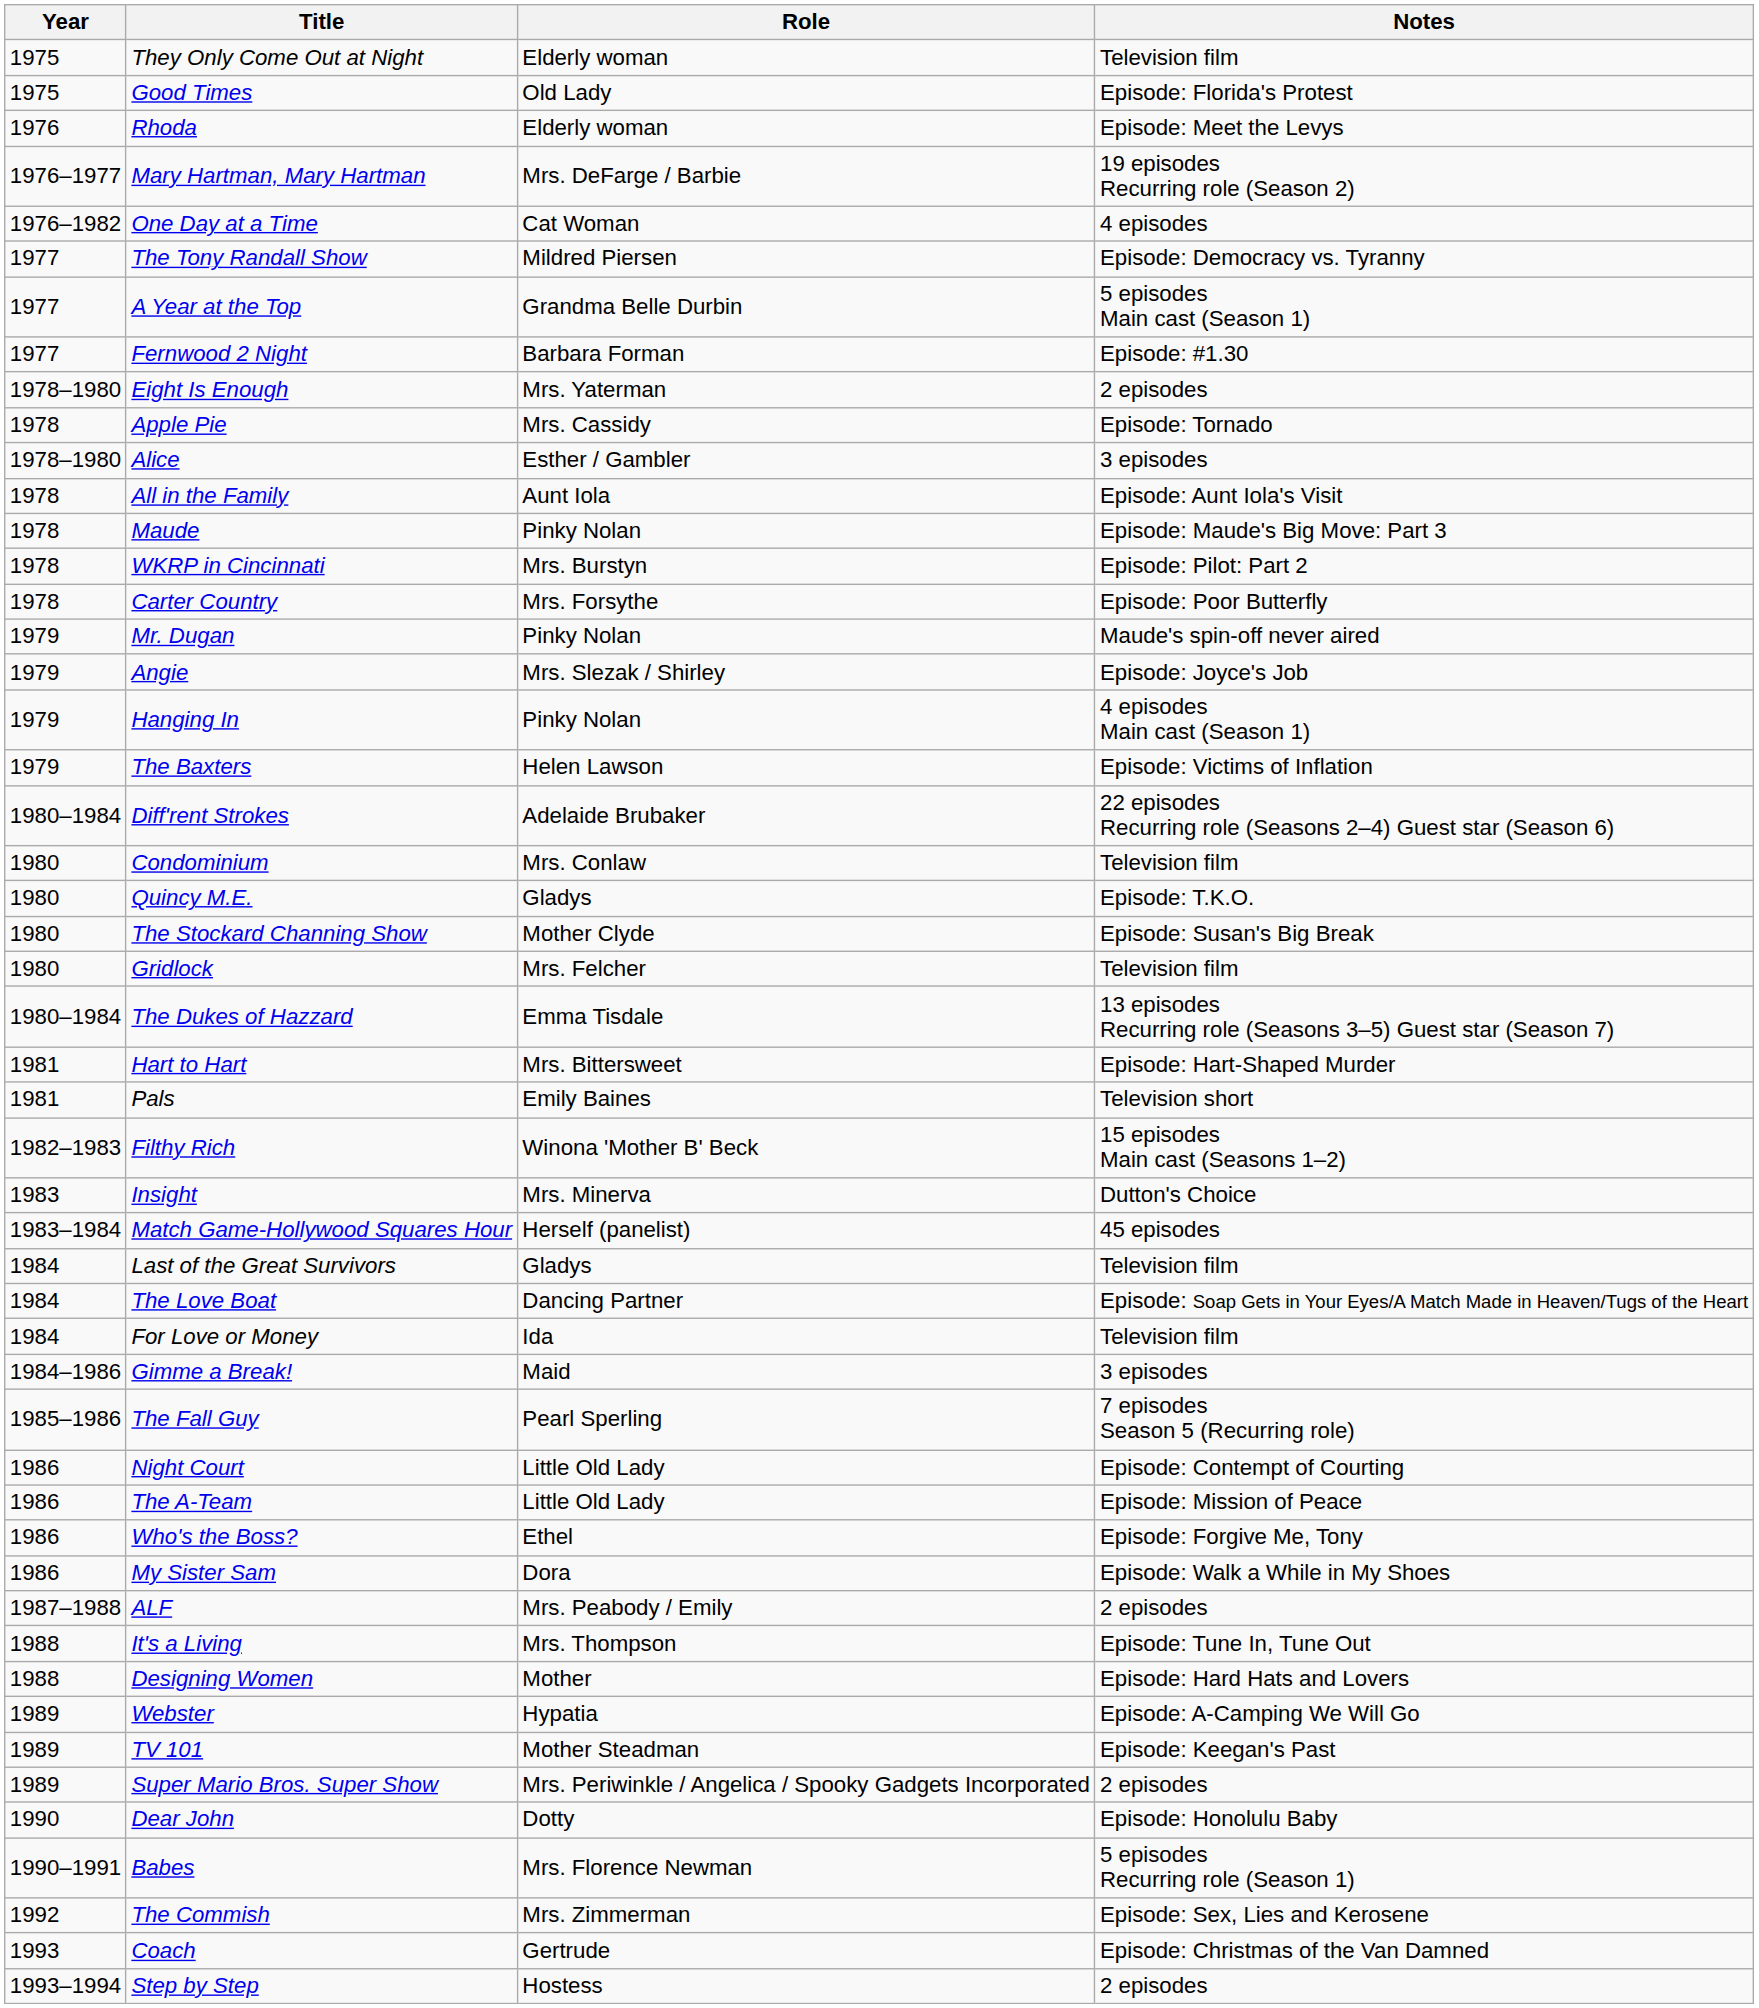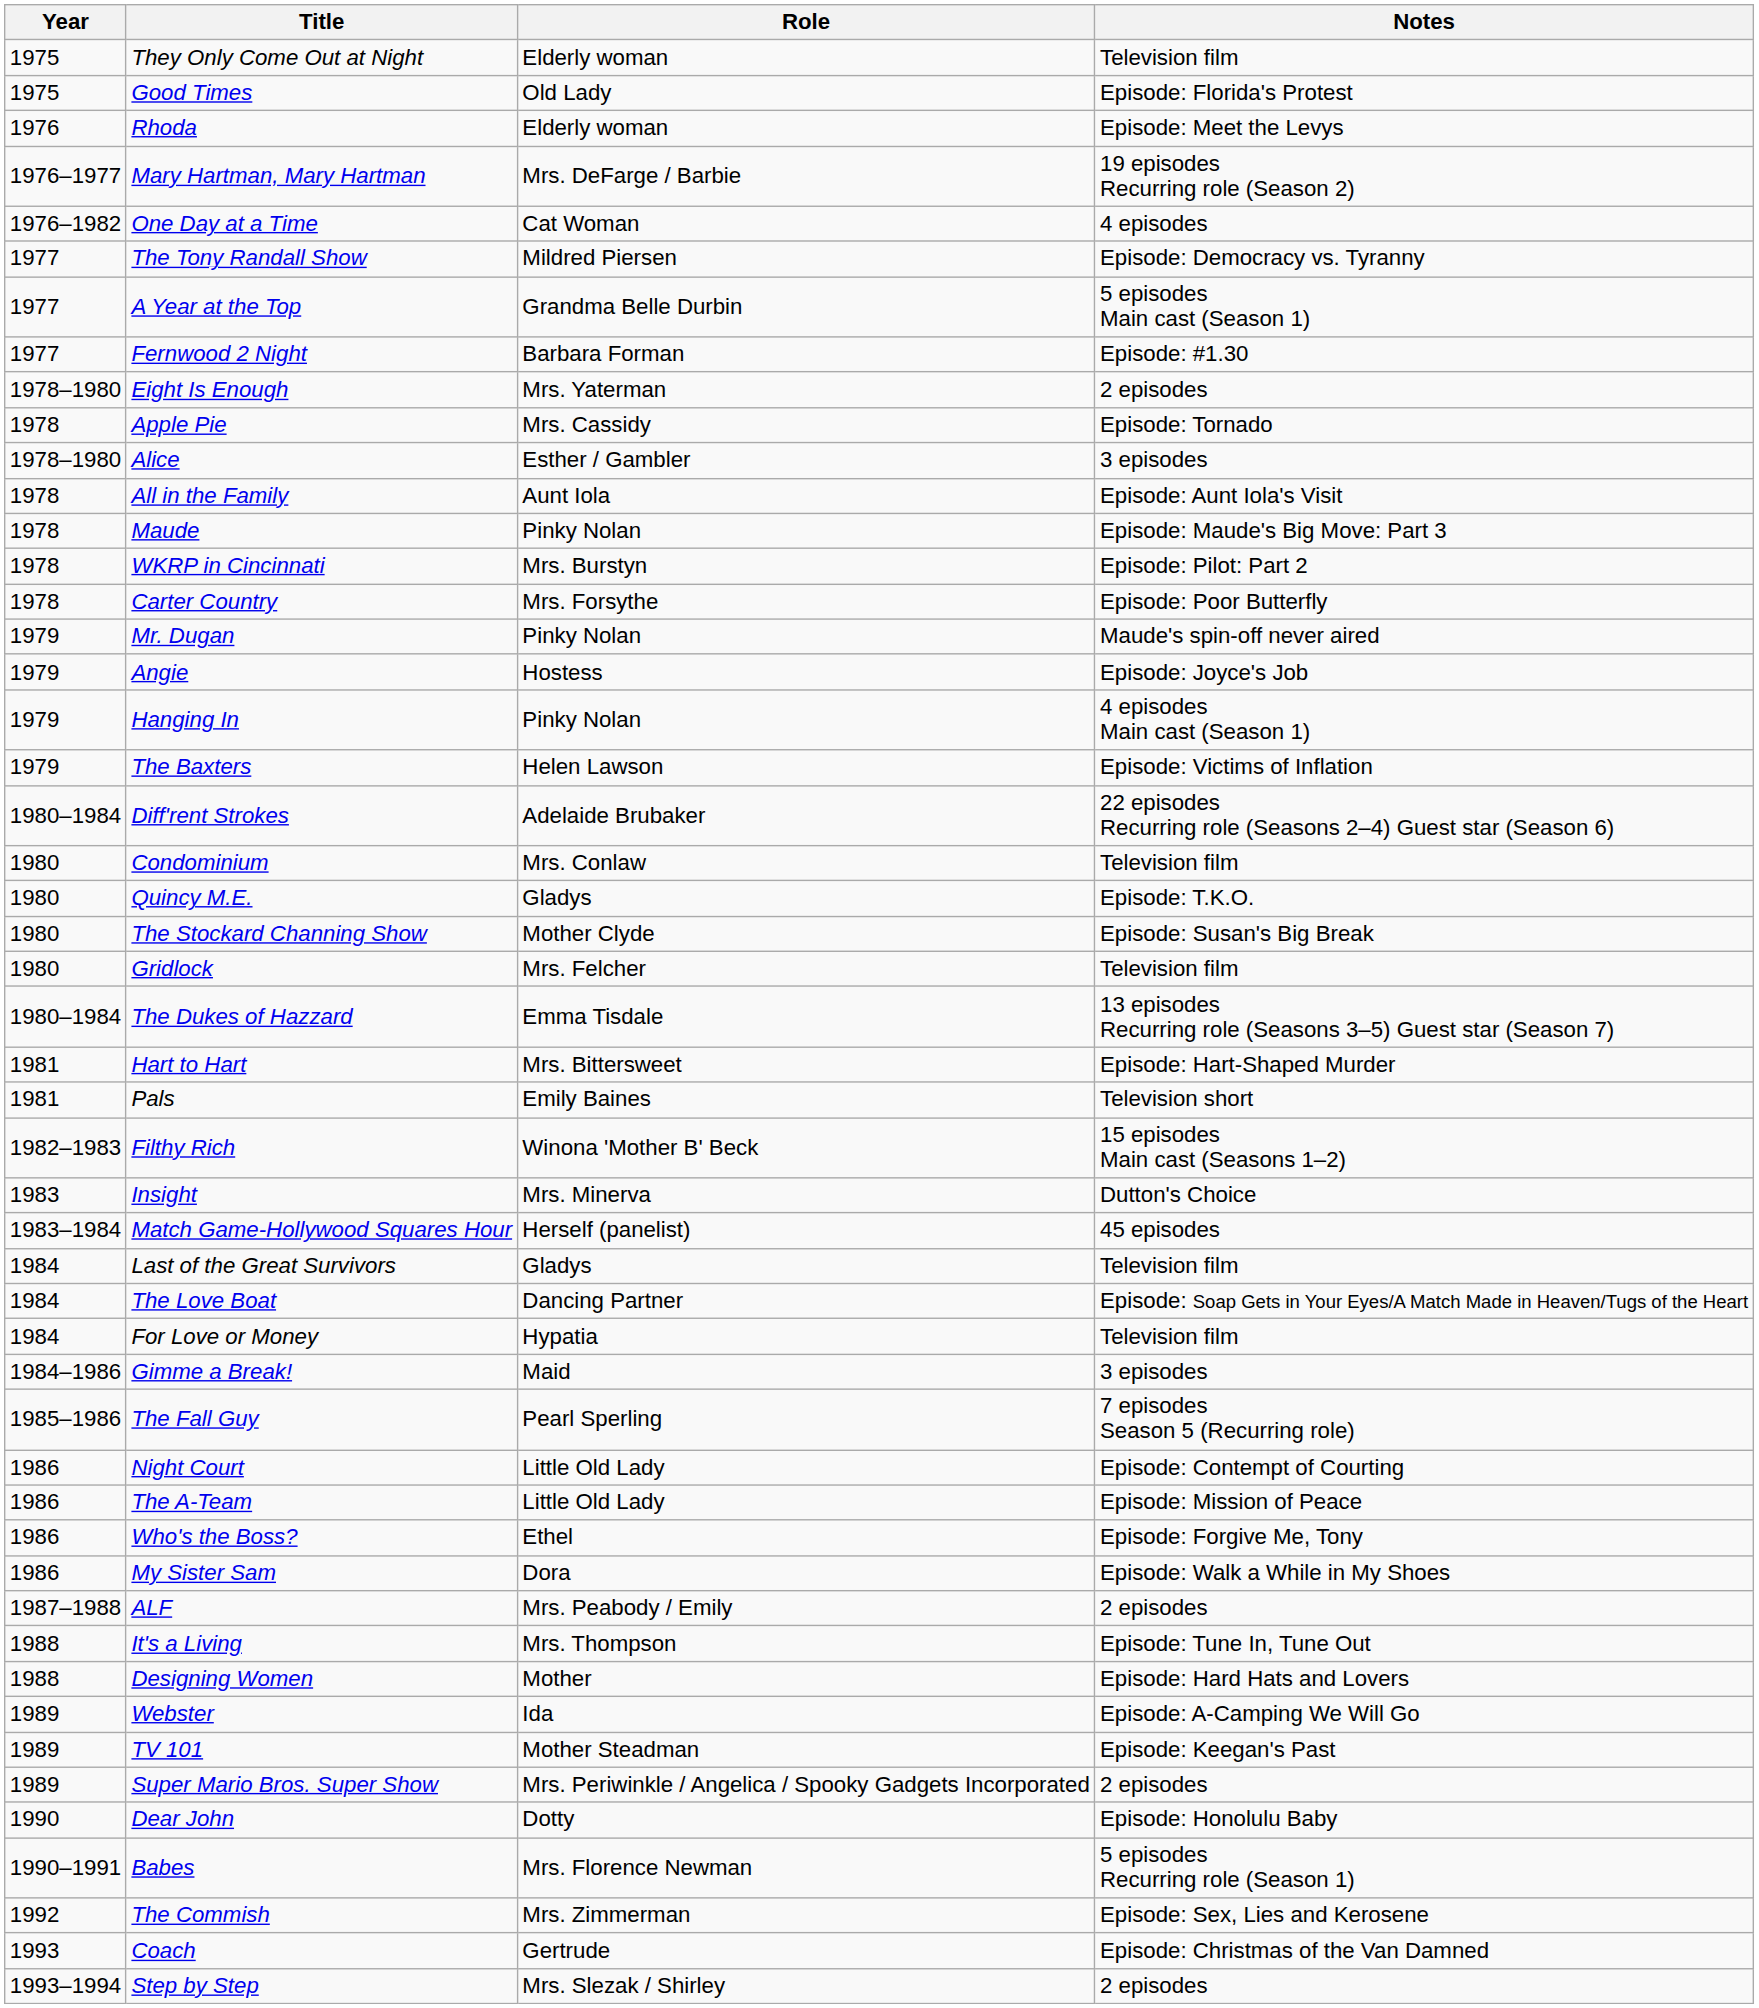 <table class="wikitable sortable">
 <tr>
 <th>Year</th>
 <th>Title</th>
 <th>Role</th>
 <th class="unsortable">Notes</th>
 </tr>
 <tr>
 <td>1975</td>
 <td><em>They Only Come Out at Night</em></td>
 <td>Elderly woman</td>
 <td>Television film</td>
 </tr>
 <tr>
 <td>1975</td>
 <td><em><a href='#'>Good Times</a></em></td>
 <td>Old Lady</td>
 <td>Episode: Florida's Protest</td>
 </tr>
 <tr>
 <td>1976</td>
 <td><em><a href='#'>Rhoda</a></em></td>
 <td>Elderly woman</td>
 <td>Episode: Meet the Levys</td>
 </tr>
 <tr>
 <td>1976–1977</td>
 <td><em><a href='#'>Mary Hartman, Mary Hartman</a></em></td>
 <td>Mrs. DeFarge / Barbie</td>
 <td>19 episodes <br> Recurring role (Season 2)</td>
 </tr>
 <tr>
 <td>1976–1982</td>
 <td><em><a href='#'>One Day at a Time</a></em></td>
 <td>Cat Woman</td>
 <td>4 episodes</td>
 </tr>
 <tr>
 <td>1977</td>
 <td><em><a href='#'>The Tony Randall Show</a></em></td>
 <td>Mildred Piersen</td>
 <td>Episode: Democracy vs. Tyranny</td>
 </tr>
 <tr>
 <td>1977</td>
 <td><em><a href='#'>A Year at the Top</a></em></td>
 <td>Grandma Belle Durbin</td>
 <td>5 episodes <br> Main cast (Season 1)</td>
 </tr>
 <tr>
 <td>1977</td>
 <td><em><a href='#'>Fernwood 2 Night</a></em></td>
 <td>Barbara Forman</td>
 <td>Episode: #1.30</td>
 </tr>
 <tr>
 <td>1978–1980</td>
 <td><em><a href='#'>Eight Is Enough</a></em></td>
 <td>Mrs. Yaterman</td>
 <td>2 episodes</td>
 </tr>
 <tr>
 <td>1978</td>
 <td><em><a href='#'>Apple Pie</a></em></td>
 <td>Mrs. Cassidy</td>
 <td>Episode: Tornado</td>
 </tr>
 <tr>
 <td>1978–1980</td>
 <td><em><a href='#'>Alice</a></em></td>
 <td>Esther / Gambler</td>
 <td>3 episodes</td>
 </tr>
 <tr>
 <td>1978</td>
 <td><em><a href='#'>All in the Family</a></em></td>
 <td>Aunt Iola</td>
 <td>Episode: Aunt Iola's Visit</td>
 </tr>
 <tr>
 <td>1978</td>
 <td><em><a href='#'>Maude</a></em></td>
 <td>Pinky Nolan</td>
 <td>Episode: Maude's Big Move: Part 3</td>
 </tr>
 <tr>
 <td>1978</td>
 <td><em><a href='#'>WKRP in Cincinnati</a></em></td>
 <td>Mrs. Burstyn</td>
 <td>Episode: Pilot: Part 2</td>
 </tr>
 <tr>
 <td>1978</td>
 <td><em><a href='#'>Carter Country</a></em></td>
 <td>Mrs. Forsythe</td>
 <td>Episode: Poor Butterfly</td>
 </tr>
 <tr>
 <td>1979</td>
 <td><em><a href='#'>Mr. Dugan</a></em></td>
 <td>Pinky Nolan</td>
 <td>Maude's spin-off never aired</td>
 </tr>
 <tr>
 <td>1979</td>
 <td><em><a href='#'>Angie</a></em></td>
-<td>Mrs. Slezak / Shirley</td>
+<td>Hostess</td>
 <td>Episode: Joyce's Job</td>
 </tr>
 <tr>
 <td>1979</td>
 <td><em><a href='#'>Hanging In</a></em></td>
 <td>Pinky Nolan</td>
 <td>4 episodes <br> Main cast (Season 1)</td>
 </tr>
 <tr>
 <td>1979</td>
 <td><em><a href='#'>The Baxters</a></em></td>
 <td>Helen Lawson</td>
 <td>Episode: Victims of Inflation</td>
 </tr>
 <tr>
 <td>1980–1984</td>
 <td><em><a href='#'>Diff'rent Strokes</a></em></td>
 <td>Adelaide Brubaker</td>
 <td>22 episodes <br> Recurring role (Seasons 2–4) Guest star (Season 6)</td>
 </tr>
 <tr>
 <td>1980</td>
 <td><em><a href='#'>Condominium</a></em></td>
 <td>Mrs. Conlaw</td>
 <td>Television film</td>
 </tr>
 <tr>
 <td>1980</td>
 <td><em><a href='#'>Quincy M.E.</a></em></td>
 <td>Gladys</td>
 <td>Episode: T.K.O.</td>
 </tr>
 <tr>
 <td>1980</td>
 <td><em><a href='#'>The Stockard Channing Show</a></em></td>
 <td>Mother Clyde</td>
 <td>Episode: Susan's Big Break</td>
 </tr>
 <tr>
 <td>1980</td>
 <td><em><a href='#'>Gridlock</a></em></td>
 <td>Mrs. Felcher</td>
 <td>Television film</td>
 </tr>
 <tr>
 <td>1980–1984</td>
 <td><em><a href='#'>The Dukes of Hazzard</a></em></td>
 <td>Emma Tisdale</td>
 <td>13 episodes <br> Recurring role (Seasons 3–5) Guest star (Season 7)</td>
 </tr>
 <tr>
 <td>1981</td>
 <td><em><a href='#'>Hart to Hart</a></em></td>
 <td>Mrs. Bittersweet</td>
 <td>Episode: Hart-Shaped Murder</td>
 </tr>
 <tr>
 <td>1981</td>
 <td><em>Pals</em></td>
 <td>Emily Baines</td>
 <td>Television short</td>
 </tr>
 <tr>
 <td>1982–1983</td>
 <td><em><a href='#'>Filthy Rich</a></em></td>
 <td>Winona 'Mother B' Beck</td>
 <td>15 episodes <br> Main cast (Seasons 1–2)</td>
 </tr>
 <tr>
 <td>1983</td>
 <td><em><a href='#'>Insight</a></em></td>
 <td>Mrs. Minerva</td>
 <td>Dutton's Choice</td>
 </tr>
 <tr>
 <td>1983–1984</td>
 <td><em><a href='#'>Match Game-Hollywood Squares Hour</a></em></td>
 <td>Herself (panelist)</td>
 <td>45 episodes</td>
 </tr>
 <tr>
 <td>1984</td>
 <td><em>Last of the Great Survivors</em></td>
 <td>Gladys</td>
 <td>Television film</td>
 </tr>
 <tr>
 <td>1984</td>
 <td><em><a href='#'>The Love Boat</a></em></td>
 <td>Dancing Partner</td>
 <td>Episode: <small> Soap Gets in Your Eyes/A Match Made in Heaven/Tugs of the Heart </small></td>
 </tr>
 <tr>
 <td>1984</td>
 <td><em>For Love or Money</em></td>
-<td>Ida</td>
+<td>Hypatia</td>
 <td>Television film</td>
 </tr>
 <tr>
 <td>1984–1986</td>
 <td><em><a href='#'>Gimme a Break!</a></em></td>
 <td>Maid</td>
 <td>3 episodes</td>
 </tr>
 <tr>
 <td>1985–1986</td>
 <td><em><a href='#'>The Fall Guy</a></em></td>
 <td>Pearl Sperling</td>
 <td>7 episodes <br> Season 5 (Recurring role)</td>
 </tr>
 <tr>
 <td>1986</td>
 <td><em><a href='#'>Night Court</a></em></td>
 <td>Little Old Lady</td>
 <td>Episode: Contempt of Courting</td>
 </tr>
 <tr>
 <td>1986</td>
 <td><em><a href='#'>The A-Team</a></em></td>
 <td>Little Old Lady</td>
 <td>Episode: Mission of Peace</td>
 </tr>
 <tr>
 <td>1986</td>
 <td><em><a href='#'>Who's the Boss?</a></em></td>
 <td>Ethel</td>
 <td>Episode: Forgive Me, Tony</td>
 </tr>
 <tr>
 <td>1986</td>
 <td><em><a href='#'>My Sister Sam</a></em></td>
 <td>Dora</td>
 <td>Episode: Walk a While in My Shoes</td>
 </tr>
 <tr>
 <td>1987–1988</td>
 <td><em><a href='#'>ALF</a></em></td>
 <td>Mrs. Peabody / Emily</td>
 <td>2 episodes</td>
 </tr>
 <tr>
 <td>1988</td>
 <td><em><a href='#'>It's a Living</a></em></td>
 <td>Mrs. Thompson</td>
 <td>Episode: Tune In, Tune Out</td>
 </tr>
 <tr>
 <td>1988</td>
 <td><em><a href='#'>Designing Women</a></em></td>
 <td>Mother</td>
 <td>Episode: Hard Hats and Lovers</td>
 </tr>
 <tr>
 <td>1989</td>
 <td><em><a href='#'>Webster</a></em></td>
-<td>Hypatia</td>
+<td>Ida</td>
 <td>Episode: A-Camping We Will Go</td>
 </tr>
 <tr>
 <td>1989</td>
 <td><em><a href='#'>TV 101</a></em></td>
 <td>Mother Steadman</td>
 <td>Episode: Keegan's Past</td>
 </tr>
 <tr>
 <td>1989</td>
 <td><em><a href='#'>Super Mario Bros. Super Show</a></em></td>
 <td>Mrs. Periwinkle / Angelica / Spooky Gadgets Incorporated</td>
 <td>2 episodes</td>
 </tr>
 <tr>
 <td>1990</td>
 <td><em><a href='#'>Dear John</a></em></td>
 <td>Dotty</td>
 <td>Episode: Honolulu Baby</td>
 </tr>
 <tr>
 <td>1990–1991</td>
 <td><em><a href='#'>Babes</a></em></td>
 <td>Mrs. Florence Newman</td>
 <td>5 episodes <br> Recurring role (Season 1)</td>
 </tr>
 <tr>
 <td>1992</td>
 <td><em><a href='#'>The Commish</a></em></td>
 <td>Mrs. Zimmerman</td>
 <td>Episode: Sex, Lies and Kerosene</td>
 </tr>
 <tr>
 <td>1993</td>
 <td><em><a href='#'>Coach</a></em></td>
 <td>Gertrude</td>
 <td>Episode: Christmas of the Van Damned</td>
 </tr>
 <tr>
 <td>1993–1994</td>
 <td><em><a href='#'>Step by Step</a></em></td>
-<td>Hostess</td>
+<td>Mrs. Slezak / Shirley</td>
 <td>2 episodes</td>
 </tr>
 </table>
